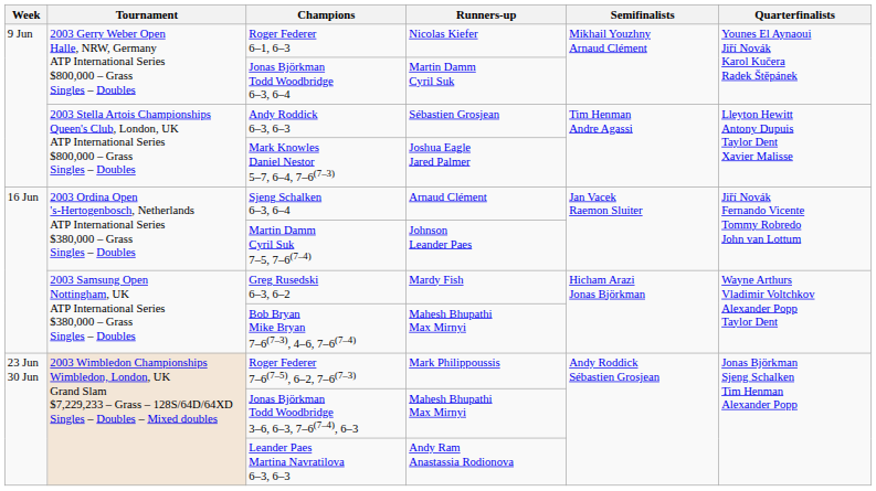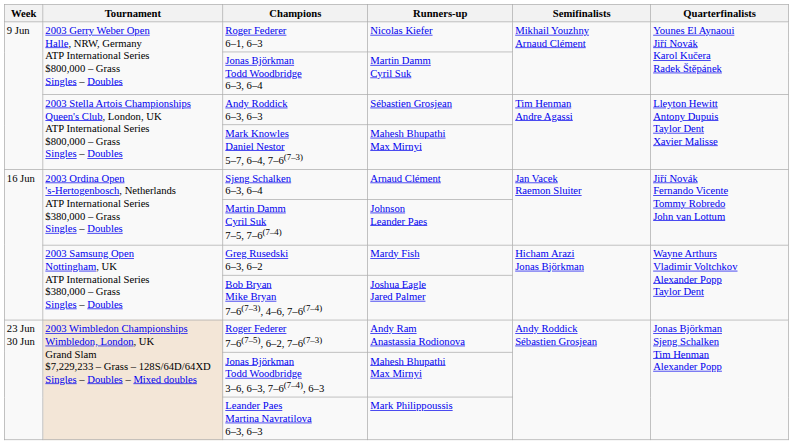 <table class=wikitable style=font-size:95%>
 <tr>
 <th style="width:48px;">Week</th>
 <th style="width:250px;">Tournament</th>
 <th style="width:200px;">Champions</th>
 <th style="width:200px;">Runners-up</th>
 <th style="width:190px;">Semifinalists</th>
 <th style="width:190px;">Quarterfinalists</th>
 </tr>
 <tr valign=top>
 <td rowspan=4>9 Jun</td>
 <td rowspan=2><a href='#'>2003 Gerry Weber Open</a><br> <a href='#'>Halle</a>, NRW, Germany<br>ATP International Series<br>$800,000 – Grass <br> <a href='#'>Singles</a> – <a href='#'>Doubles</a></td>
 <td> <a href='#'>Roger Federer</a> <br>6–1, 6–3</td>
 <td> <a href='#'>Nicolas Kiefer</a></td>
 <td rowspan=2> <a href='#'>Mikhail Youzhny</a> <br> <a href='#'>Arnaud Clément</a></td>
 <td rowspan=2> <a href='#'>Younes El Aynaoui</a> <br>  <a href='#'>Jiří Novák</a> <br> <a href='#'>Karol Kučera</a>  <br>  <a href='#'>Radek Štěpánek</a></td>
 </tr>
 <tr valign=top>
 <td> <a href='#'>Jonas Björkman</a><br> <a href='#'>Todd Woodbridge</a><br> 6–3, 6–4</td>
 <td> <a href='#'>Martin Damm</a><br> <a href='#'>Cyril Suk</a></td>
 </tr>
 <tr valign=top>
 <td rowspan=2><a href='#'>2003 Stella Artois Championships</a><br> <a href='#'>Queen's Club</a>, London, UK<br>ATP International Series<br>$800,000 – Grass <br> <a href='#'>Singles</a> – <a href='#'>Doubles</a></td>
 <td> <a href='#'>Andy Roddick</a> <br>6–3, 6–3</td>
 <td> <a href='#'>Sébastien Grosjean</a></td>
 <td rowspan=2> <a href='#'>Tim Henman</a> <br> <a href='#'>Andre Agassi</a></td>
 <td rowspan=2> <a href='#'>Lleyton Hewitt</a> <br>  <a href='#'>Antony Dupuis</a> <br> <a href='#'>Taylor Dent</a>  <br>  <a href='#'>Xavier Malisse</a></td>
 </tr>
 <tr valign=top>
 <td> <a href='#'>Mark Knowles</a><br> <a href='#'>Daniel Nestor</a><br> 5–7, 6–4, 7–6<sup>(7–3)</sup></td>
-<td> <a href='#'>Joshua Eagle</a><br> <a href='#'>Jared Palmer</a></td>
+<td> <a href='#'>Mahesh Bhupathi</a><br> <a href='#'>Max Mirnyi</a></td>
 </tr>
 <tr valign=top>
 <td rowspan=4>16 Jun</td>
 <td rowspan=2><a href='#'>2003 Ordina Open</a><br> <a href='#'>'s-Hertogenbosch</a>, Netherlands<br>ATP International Series<br>$380,000 – Grass <br> <a href='#'>Singles</a> – <a href='#'>Doubles</a></td>
 <td> <a href='#'>Sjeng Schalken</a> <br>6–3, 6–4</td>
 <td> <a href='#'>Arnaud Clément</a></td>
 <td rowspan=2> <a href='#'>Jan Vacek</a> <br> <a href='#'>Raemon Sluiter</a></td>
 <td rowspan=2> <a href='#'>Jiří Novák</a> <br>  <a href='#'>Fernando Vicente</a> <br> <a href='#'>Tommy Robredo</a>  <br>  <a href='#'>John van Lottum</a></td>
 </tr>
 <tr valign=top>
 <td> <a href='#'>Martin Damm</a><br> <a href='#'>Cyril Suk</a><br> 7–5, 7–6<sup>(7–4)</sup></td>
 <td> <a href='#'>Johnson</a><br> <a href='#'>Leander Paes</a></td>
 </tr>
 <tr valign=top>
 <td rowspan=2><a href='#'>2003 Samsung Open</a><br> <a href='#'>Nottingham</a>, UK<br>ATP International Series<br>$380,000 – Grass <br> <a href='#'>Singles</a> – <a href='#'>Doubles</a></td>
 <td> <a href='#'>Greg Rusedski</a> <br>6–3, 6–2</td>
 <td> <a href='#'>Mardy Fish</a></td>
 <td rowspan=2> <a href='#'>Hicham Arazi</a> <br> <a href='#'>Jonas Björkman</a></td>
 <td rowspan=2> <a href='#'>Wayne Arthurs</a> <br>  <a href='#'>Vladimir Voltchkov</a> <br> <a href='#'>Alexander Popp</a>  <br>  <a href='#'>Taylor Dent</a></td>
 </tr>
 <tr valign=top>
 <td> <a href='#'>Bob Bryan</a><br> <a href='#'>Mike Bryan</a><br> 7–6<sup>(7–3)</sup>, 4–6, 7–6<sup>(7–4)</sup></td>
-<td> <a href='#'>Mahesh Bhupathi</a><br> <a href='#'>Max Mirnyi</a></td>
+<td> <a href='#'>Joshua Eagle</a><br> <a href='#'>Jared Palmer</a></td>
 </tr>
 <tr valign=top>
 <td rowspan=3>23 Jun<br>30 Jun</td>
 <td rowspan="3" bgcolor="#F3E6D7"><a href='#'>2003 Wimbledon Championships</a><br> <a href='#'>Wimbledon, London</a>, UK<br>Grand Slam<br>$7,229,233 – Grass – 128S/64D/64XD<br><a href='#'>Singles</a> – <a href='#'>Doubles</a> – <a href='#'>Mixed doubles</a></td>
 <td> <a href='#'>Roger Federer</a><br>7–6<sup>(7–5)</sup>, 6–2, 7–6<sup>(7–3)</sup></td>
-<td> <a href='#'>Mark Philippoussis</a></td>
+<td> <a href='#'>Andy Ram</a><br> <a href='#'>Anastassia Rodionova</a></td>
 <td rowspan=3> <a href='#'>Andy Roddick</a><br> <a href='#'>Sébastien Grosjean</a></td>
 <td rowspan=3> <a href='#'>Jonas Björkman</a><br> <a href='#'>Sjeng Schalken</a><br> <a href='#'>Tim Henman</a><br> <a href='#'>Alexander Popp</a></td>
 </tr>
 <tr valign=top>
 <td> <a href='#'>Jonas Björkman</a><br> <a href='#'>Todd Woodbridge</a><br>3–6, 6–3, 7–6<sup>(7–4)</sup>, 6–3</td>
 <td> <a href='#'>Mahesh Bhupathi</a><br> <a href='#'>Max Mirnyi</a></td>
 </tr>
 <tr valign=top>
 <td> <a href='#'>Leander Paes</a><br> <a href='#'>Martina Navratilova</a><br>6–3, 6–3</td>
-<td> <a href='#'>Andy Ram</a><br> <a href='#'>Anastassia Rodionova</a></td>
+<td> <a href='#'>Mark Philippoussis</a></td>
 </tr>
 </table>
